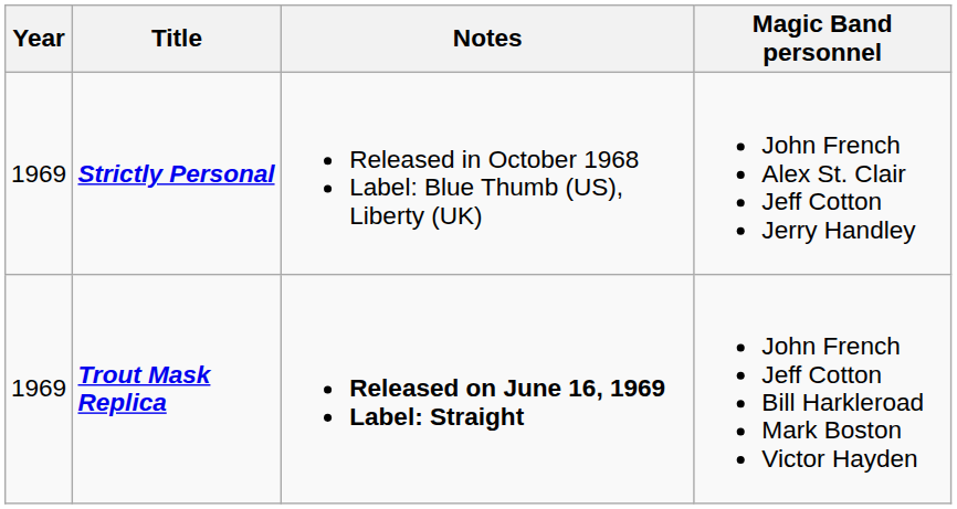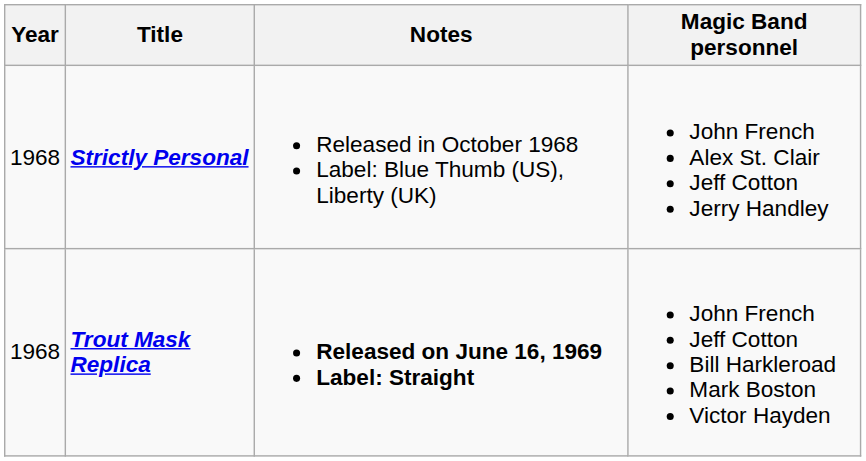 <table class="wikitable">
 <tr>
 <th>Year</th>
 <th>Title</th>
 <th>Notes</th>
 <th>Magic Band personnel</th>
 </tr>
 <tr>
-<td>1969</td>
+<td>1968</td>
 <td><strong><em><a href='#'>Strictly Personal</a></em></strong></td>
 <td><br><ul><li>Released in October 1968</li><li>Label: Blue Thumb (US), Liberty (UK)</li></ul></td>
 <td><br><ul><li>John French</li><li>Alex St. Clair</li><li>Jeff Cotton</li><li>Jerry Handley</li></ul></td>
 </tr>
 <tr>
-<td>1969</td>
+<td>1968</td>
 <td><strong><em><a href='#'>Trout Mask Replica</a></em></strong></td>
 <td><strong><br><ul><li>Released on June 16, 1969</li><li>Label: Straight</li></ul></strong></td>
 <td><br><ul><li>John French</li><li>Jeff Cotton</li><li>Bill Harkleroad</li><li>Mark Boston</li><li>Victor Hayden</li></ul></td>
 </tr>
 </table>
